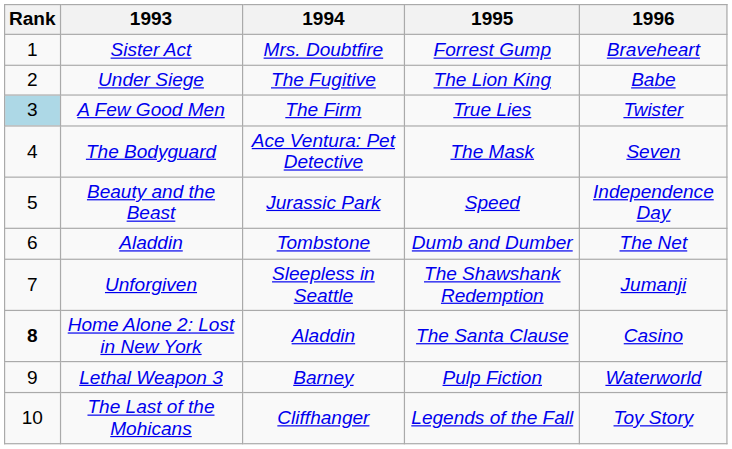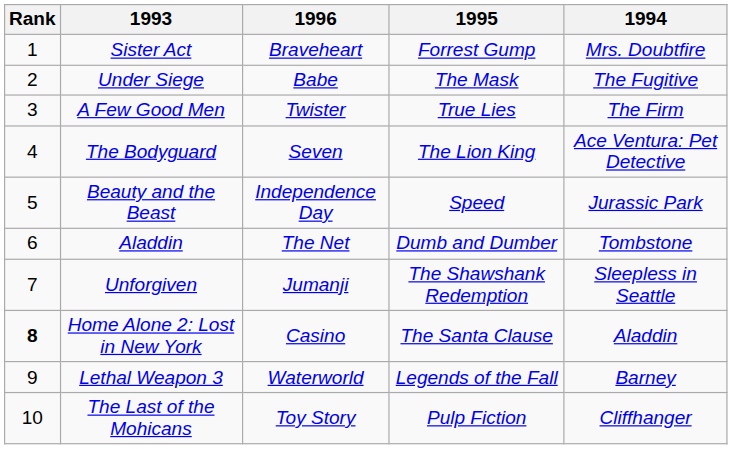 <table class="wikitable sortable" style="text-align:center">
 <tr>
 <th>Rank</th>
 <th>1993</th>
+<th>1996</th>
+<th>1995</th>
 <th>1994</th>
-<th>1995</th>
-<th>1996</th>
 </tr>
 <tr>
 <td>1</td>
 <td><em><a href='#'>Sister Act</a></em></td>
+<td><em><a href='#'>Braveheart</a></em></td>
+<td><em><a href='#'>Forrest Gump</a></em></td>
 <td><em><a href='#'>Mrs. Doubtfire</a></em></td>
-<td><em><a href='#'>Forrest Gump</a></em></td>
-<td><em><a href='#'>Braveheart</a></em></td>
 </tr>
 <tr>
 <td>2</td>
 <td><em><a href='#'>Under Siege</a></em></td>
+<td><em><a href='#'>Babe</a></em></td>
+<td><em><a href='#'>The Mask</a></em></td>
 <td><em><a href='#'>The Fugitive</a></em></td>
-<td><em><a href='#'>The Lion King</a></em></td>
-<td><em><a href='#'>Babe</a></em></td>
 </tr>
 <tr>
-<td style="background: lightblue;">3</td>
+<td>3</td>
 <td><em><a href='#'>A Few Good Men</a></em></td>
+<td><em><a href='#'>Twister</a></em></td>
+<td><em><a href='#'>True Lies</a></em></td>
 <td><em><a href='#'>The Firm</a></em></td>
-<td><em><a href='#'>True Lies</a></em></td>
-<td><em><a href='#'>Twister</a></em></td>
 </tr>
 <tr>
 <td>4</td>
 <td><em><a href='#'>The Bodyguard</a></em></td>
+<td><em><a href='#'>Seven</a></em></td>
+<td><em><a href='#'>The Lion King</a></em></td>
 <td><em><a href='#'>Ace Ventura: Pet Detective</a></em></td>
-<td><em><a href='#'>The Mask</a></em></td>
-<td><em><a href='#'>Seven</a></em></td>
 </tr>
 <tr>
 <td>5</td>
 <td><em><a href='#'>Beauty and the Beast</a></em></td>
+<td><em><a href='#'>Independence Day</a></em></td>
+<td><em><a href='#'>Speed</a></em></td>
 <td><em><a href='#'>Jurassic Park</a></em></td>
-<td><em><a href='#'>Speed</a></em></td>
-<td><em><a href='#'>Independence Day</a></em></td>
 </tr>
 <tr>
 <td>6</td>
 <td><em><a href='#'>Aladdin</a></em></td>
+<td><em><a href='#'>The Net</a></em></td>
+<td><em><a href='#'>Dumb and Dumber</a></em></td>
 <td><em><a href='#'>Tombstone</a></em></td>
-<td><em><a href='#'>Dumb and Dumber</a></em></td>
-<td><em><a href='#'>The Net</a></em></td>
 </tr>
 <tr>
 <td>7</td>
 <td><em><a href='#'>Unforgiven</a></em></td>
+<td><em><a href='#'>Jumanji</a></em></td>
+<td><em><a href='#'>The Shawshank Redemption</a></em></td>
 <td><em><a href='#'>Sleepless in Seattle</a></em></td>
-<td><em><a href='#'>The Shawshank Redemption</a></em></td>
-<td><em><a href='#'>Jumanji</a></em></td>
 </tr>
 <tr>
 <td><strong>8</strong></td>
 <td><em><a href='#'>Home Alone 2: Lost in New York</a></em></td>
+<td><em><a href='#'>Casino</a></em></td>
+<td><em><a href='#'>The Santa Clause</a></em></td>
 <td><em><a href='#'>Aladdin</a></em></td>
-<td><em><a href='#'>The Santa Clause</a></em></td>
-<td><em><a href='#'>Casino</a></em></td>
 </tr>
 <tr>
 <td>9</td>
 <td><em><a href='#'>Lethal Weapon 3</a></em></td>
+<td><em><a href='#'>Waterworld</a></em></td>
+<td><em><a href='#'>Legends of the Fall</a></em></td>
 <td><em><a href='#'>Barney</a></em></td>
-<td><em><a href='#'>Pulp Fiction</a></em></td>
-<td><em><a href='#'>Waterworld</a></em></td>
 </tr>
 <tr>
 <td>10</td>
 <td><em><a href='#'>The Last of the Mohicans</a></em></td>
+<td><em><a href='#'>Toy Story</a></em></td>
+<td><em><a href='#'>Pulp Fiction</a></em></td>
 <td><em><a href='#'>Cliffhanger</a></em></td>
-<td><em><a href='#'>Legends of the Fall</a></em></td>
-<td><em><a href='#'>Toy Story</a></em></td>
 </tr>
 </table>
